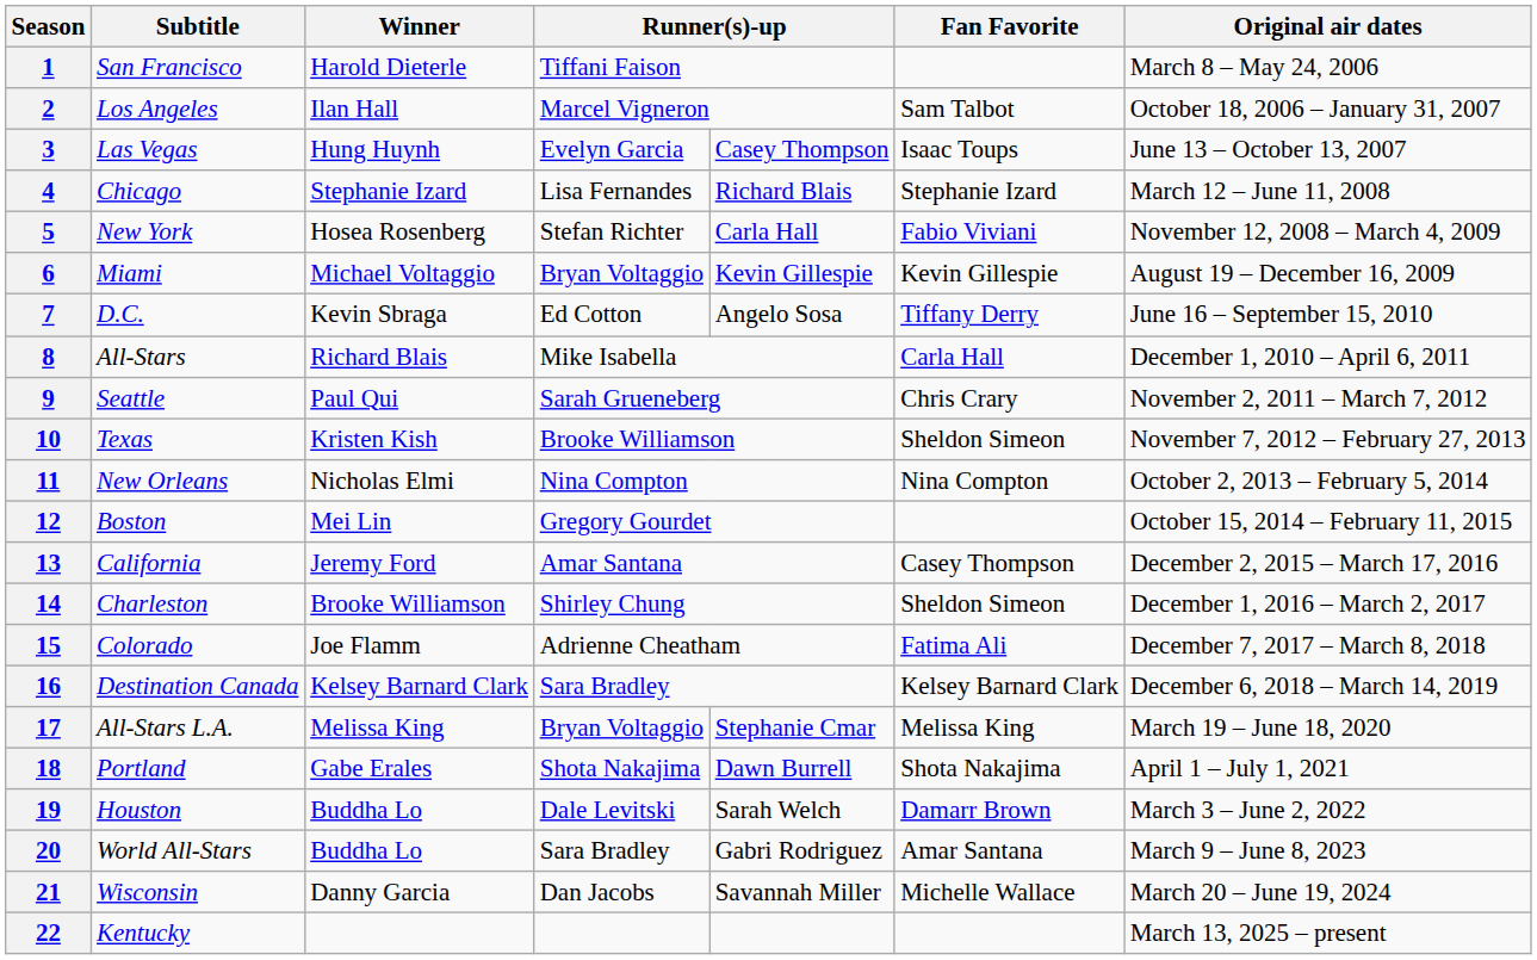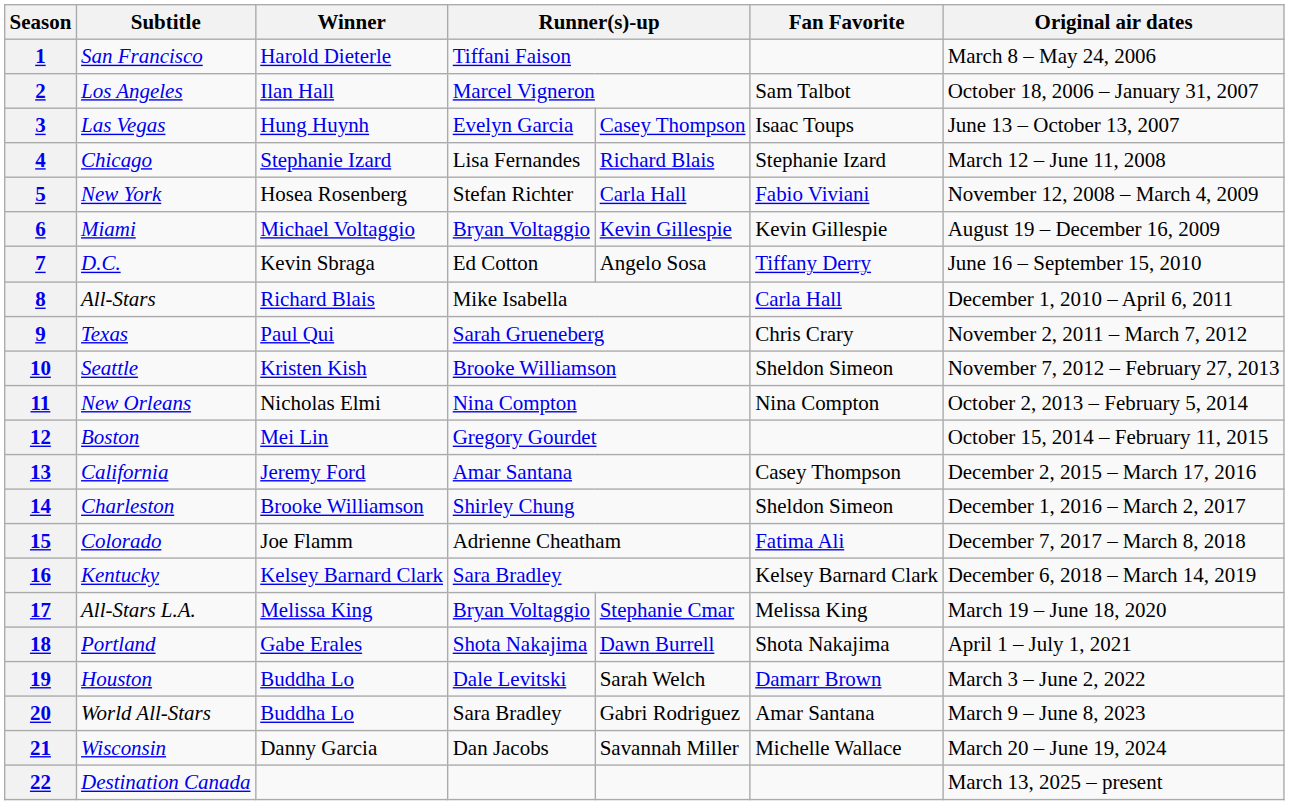 <table class="wikitable" style="text-align:left; font-size:95%">
 <tr>
 <th scope="col">Season</th>
 <th scope="col">Subtitle</th>
 <th scope="col">Winner</th>
 <th scope="col" colspan="2">Runner(s)-up</th>
 <th scope="col">Fan Favorite</th>
 <th scope="col">Original air dates</th>
 </tr>
 <tr>
 <th scope="row"><a href='#'>1</a></th>
 <td><em><a href='#'>San Francisco</a></em></td>
 <td><a href='#'>Harold Dieterle</a></td>
 <td colspan="2"><a href='#'>Tiffani Faison</a></td>
 <td></td>
 <td>March 8 – May 24, 2006</td>
 </tr>
 <tr>
 <th scope="row"><a href='#'>2</a></th>
 <td><em><a href='#'>Los Angeles</a></em></td>
 <td><a href='#'>Ilan Hall</a></td>
 <td colspan="2"><a href='#'>Marcel Vigneron</a></td>
 <td>Sam Talbot</td>
 <td>October 18, 2006 – January 31, 2007</td>
 </tr>
 <tr>
 <th scope="row"><a href='#'>3</a></th>
 <td><em><a href='#'>Las Vegas</a></em></td>
 <td><a href='#'>Hung Huynh</a></td>
 <td><a href='#'>Evelyn Garcia</a></td>
 <td><a href='#'>Casey Thompson</a></td>
 <td>Isaac Toups</td>
 <td>June 13 – October 13, 2007</td>
 </tr>
 <tr>
 <th scope="row"><a href='#'>4</a></th>
 <td><em><a href='#'>Chicago</a></em></td>
 <td><a href='#'>Stephanie Izard</a></td>
 <td>Lisa Fernandes</td>
 <td><a href='#'>Richard Blais</a></td>
 <td>Stephanie Izard</td>
 <td>March 12 – June 11, 2008</td>
 </tr>
 <tr>
 <th scope="row"><a href='#'>5</a></th>
 <td><em><a href='#'>New York</a></em></td>
 <td>Hosea Rosenberg</td>
 <td>Stefan Richter</td>
 <td><a href='#'>Carla Hall</a></td>
 <td><a href='#'>Fabio Viviani</a></td>
 <td>November 12, 2008 – March 4, 2009</td>
 </tr>
 <tr>
 <th scope="row"><a href='#'>6</a></th>
 <td><em><a href='#'>Miami</a></em></td>
 <td><a href='#'>Michael Voltaggio</a></td>
 <td><a href='#'>Bryan Voltaggio</a></td>
 <td><a href='#'>Kevin Gillespie</a></td>
 <td>Kevin Gillespie</td>
 <td>August 19 – December 16, 2009</td>
 </tr>
 <tr>
 <th scope="row"><a href='#'>7</a></th>
 <td><em><a href='#'>D.C.</a></em></td>
 <td>Kevin Sbraga</td>
 <td>Ed Cotton</td>
 <td>Angelo Sosa</td>
 <td><a href='#'>Tiffany Derry</a></td>
 <td>June 16 – September 15, 2010</td>
 </tr>
 <tr>
 <th scope="row"><a href='#'>8</a></th>
 <td><em>All-Stars</em></td>
 <td><a href='#'>Richard Blais</a></td>
 <td colspan="2">Mike Isabella</td>
 <td><a href='#'>Carla Hall</a></td>
 <td>December 1, 2010 – April 6, 2011</td>
 </tr>
 <tr>
 <th scope="row"><a href='#'>9</a></th>
-<td><em><a href='#'>Seattle</a></em></td>
+<td><em><a href='#'>Texas</a></em></td>
 <td><a href='#'>Paul Qui</a></td>
 <td colspan="2"><a href='#'>Sarah Grueneberg</a></td>
 <td>Chris Crary</td>
 <td>November 2, 2011 – March 7, 2012</td>
 </tr>
 <tr>
 <th scope="row"><a href='#'>10</a></th>
-<td><em><a href='#'>Texas</a></em></td>
+<td><em><a href='#'>Seattle</a></em></td>
 <td><a href='#'>Kristen Kish</a></td>
 <td colspan="2"><a href='#'>Brooke Williamson</a></td>
 <td>Sheldon Simeon</td>
 <td>November 7, 2012 – February 27, 2013</td>
 </tr>
 <tr>
 <th scope="row"><a href='#'>11</a></th>
 <td><em><a href='#'>New Orleans</a></em></td>
 <td>Nicholas Elmi</td>
 <td colspan="2"><a href='#'>Nina Compton</a></td>
 <td>Nina Compton</td>
 <td>October 2, 2013 – February 5, 2014</td>
 </tr>
 <tr>
 <th scope="row"><a href='#'>12</a></th>
 <td><em><a href='#'>Boston</a></em></td>
 <td><a href='#'>Mei Lin</a></td>
 <td colspan="2"><a href='#'>Gregory Gourdet</a></td>
 <td></td>
 <td>October 15, 2014 – February 11, 2015</td>
 </tr>
 <tr>
 <th scope="row"><a href='#'>13</a></th>
 <td><em><a href='#'>California</a></em></td>
 <td><a href='#'>Jeremy Ford</a></td>
 <td colspan="2"><a href='#'>Amar Santana</a></td>
 <td>Casey Thompson</td>
 <td>December 2, 2015 – March 17, 2016</td>
 </tr>
 <tr>
 <th scope="row"><a href='#'>14</a></th>
 <td><em><a href='#'>Charleston</a></em></td>
 <td><a href='#'>Brooke Williamson</a></td>
 <td colspan="2"><a href='#'>Shirley Chung</a></td>
 <td>Sheldon Simeon</td>
 <td>December 1, 2016 – March 2, 2017</td>
 </tr>
 <tr>
 <th scope="row"><a href='#'>15</a></th>
 <td><em><a href='#'>Colorado</a></em></td>
 <td>Joe Flamm</td>
 <td colspan="2">Adrienne Cheatham</td>
 <td><a href='#'>Fatima Ali</a></td>
 <td>December 7, 2017 – March 8, 2018</td>
 </tr>
 <tr>
 <th scope="row"><a href='#'>16</a></th>
-<td><em><a href='#'>Destination Canada</a></em></td>
+<td><em><a href='#'>Kentucky</a></em></td>
 <td><a href='#'>Kelsey Barnard Clark</a></td>
 <td colspan="2"><a href='#'>Sara Bradley</a></td>
 <td>Kelsey Barnard Clark</td>
 <td>December 6, 2018 – March 14, 2019</td>
 </tr>
 <tr>
 <th scope="row"><a href='#'>17</a></th>
 <td><em>All-Stars L.A.</em></td>
 <td><a href='#'>Melissa King</a></td>
 <td><a href='#'>Bryan Voltaggio</a></td>
 <td><a href='#'>Stephanie Cmar</a></td>
 <td>Melissa King</td>
 <td>March 19 – June 18, 2020</td>
 </tr>
 <tr>
 <th scope="row"><a href='#'>18</a></th>
 <td><em><a href='#'>Portland</a></em></td>
 <td><a href='#'>Gabe Erales</a></td>
 <td><a href='#'>Shota Nakajima</a></td>
 <td><a href='#'>Dawn Burrell</a></td>
 <td>Shota Nakajima</td>
 <td>April 1 – July 1, 2021</td>
 </tr>
 <tr>
 <th scope="row"><a href='#'>19</a></th>
 <td><em><a href='#'>Houston</a></em></td>
 <td><a href='#'>Buddha Lo</a></td>
 <td><a href='#'>Dale Levitski</a></td>
 <td>Sarah Welch</td>
 <td><a href='#'>Damarr Brown</a></td>
 <td>March 3 – June 2, 2022</td>
 </tr>
 <tr>
 <th scope="row"><a href='#'>20</a></th>
 <td><em>World All-Stars</em></td>
 <td><a href='#'>Buddha Lo</a></td>
 <td>Sara Bradley</td>
 <td>Gabri Rodriguez</td>
 <td>Amar Santana</td>
 <td>March 9 – June 8, 2023</td>
 </tr>
 <tr>
 <th scope="row"><a href='#'>21</a></th>
 <td><em><a href='#'>Wisconsin</a></em></td>
 <td>Danny Garcia</td>
 <td>Dan Jacobs</td>
 <td>Savannah Miller</td>
 <td>Michelle Wallace</td>
 <td>March 20 – June 19, 2024</td>
 </tr>
 <tr>
 <th scope="row"><a href='#'>22</a></th>
-<td><em><a href='#'>Kentucky</a></em></td>
+<td><em><a href='#'>Destination Canada</a></em></td>
 <td></td>
 <td></td>
 <td></td>
 <td></td>
 <td>March 13, 2025 – present</td>
 </tr>
 </table>
